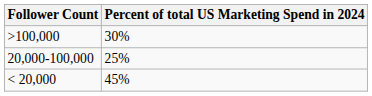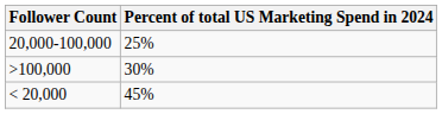 <table class="wikitable">
 <tr>
 <th>Follower Count</th>
 <th>Percent of total US Marketing Spend in 2024</th>
 </tr>
 <tr>
+<td>20,000-100,000</td>
+<td>25%</td>
+</tr>
+<tr>
 <td>>100,000</td>
 <td>30%</td>
-</tr>
-<tr>
-<td>20,000-100,000</td>
-<td>25%</td>
 </tr>
 <tr>
 <td>< 20,000</td>
 <td>45%</td>
 </tr>
 </table>
